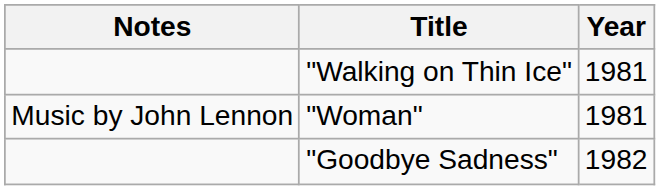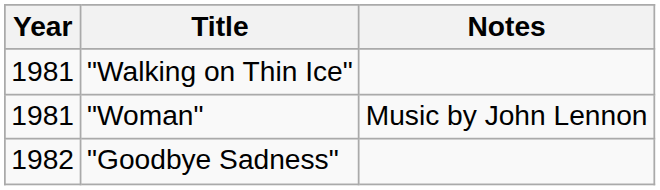 <table class="wikitable">
 <tr>
+<th>Year</th>
+<th>Title</th>
 <th>Notes</th>
-<th>Title</th>
-<th>Year</th>
 </tr>
 <tr>
+<td>1981</td>
+<td>"Walking on Thin Ice"</td>
 <td></td>
-<td>"Walking on Thin Ice"</td>
-<td>1981</td>
 </tr>
 <tr>
+<td>1981</td>
+<td>"Woman"</td>
 <td>Music by John Lennon</td>
-<td>"Woman"</td>
-<td>1981</td>
 </tr>
 <tr>
+<td>1982</td>
+<td>"Goodbye Sadness"</td>
 <td></td>
-<td>"Goodbye Sadness"</td>
-<td>1982</td>
 </tr>
 </table>
